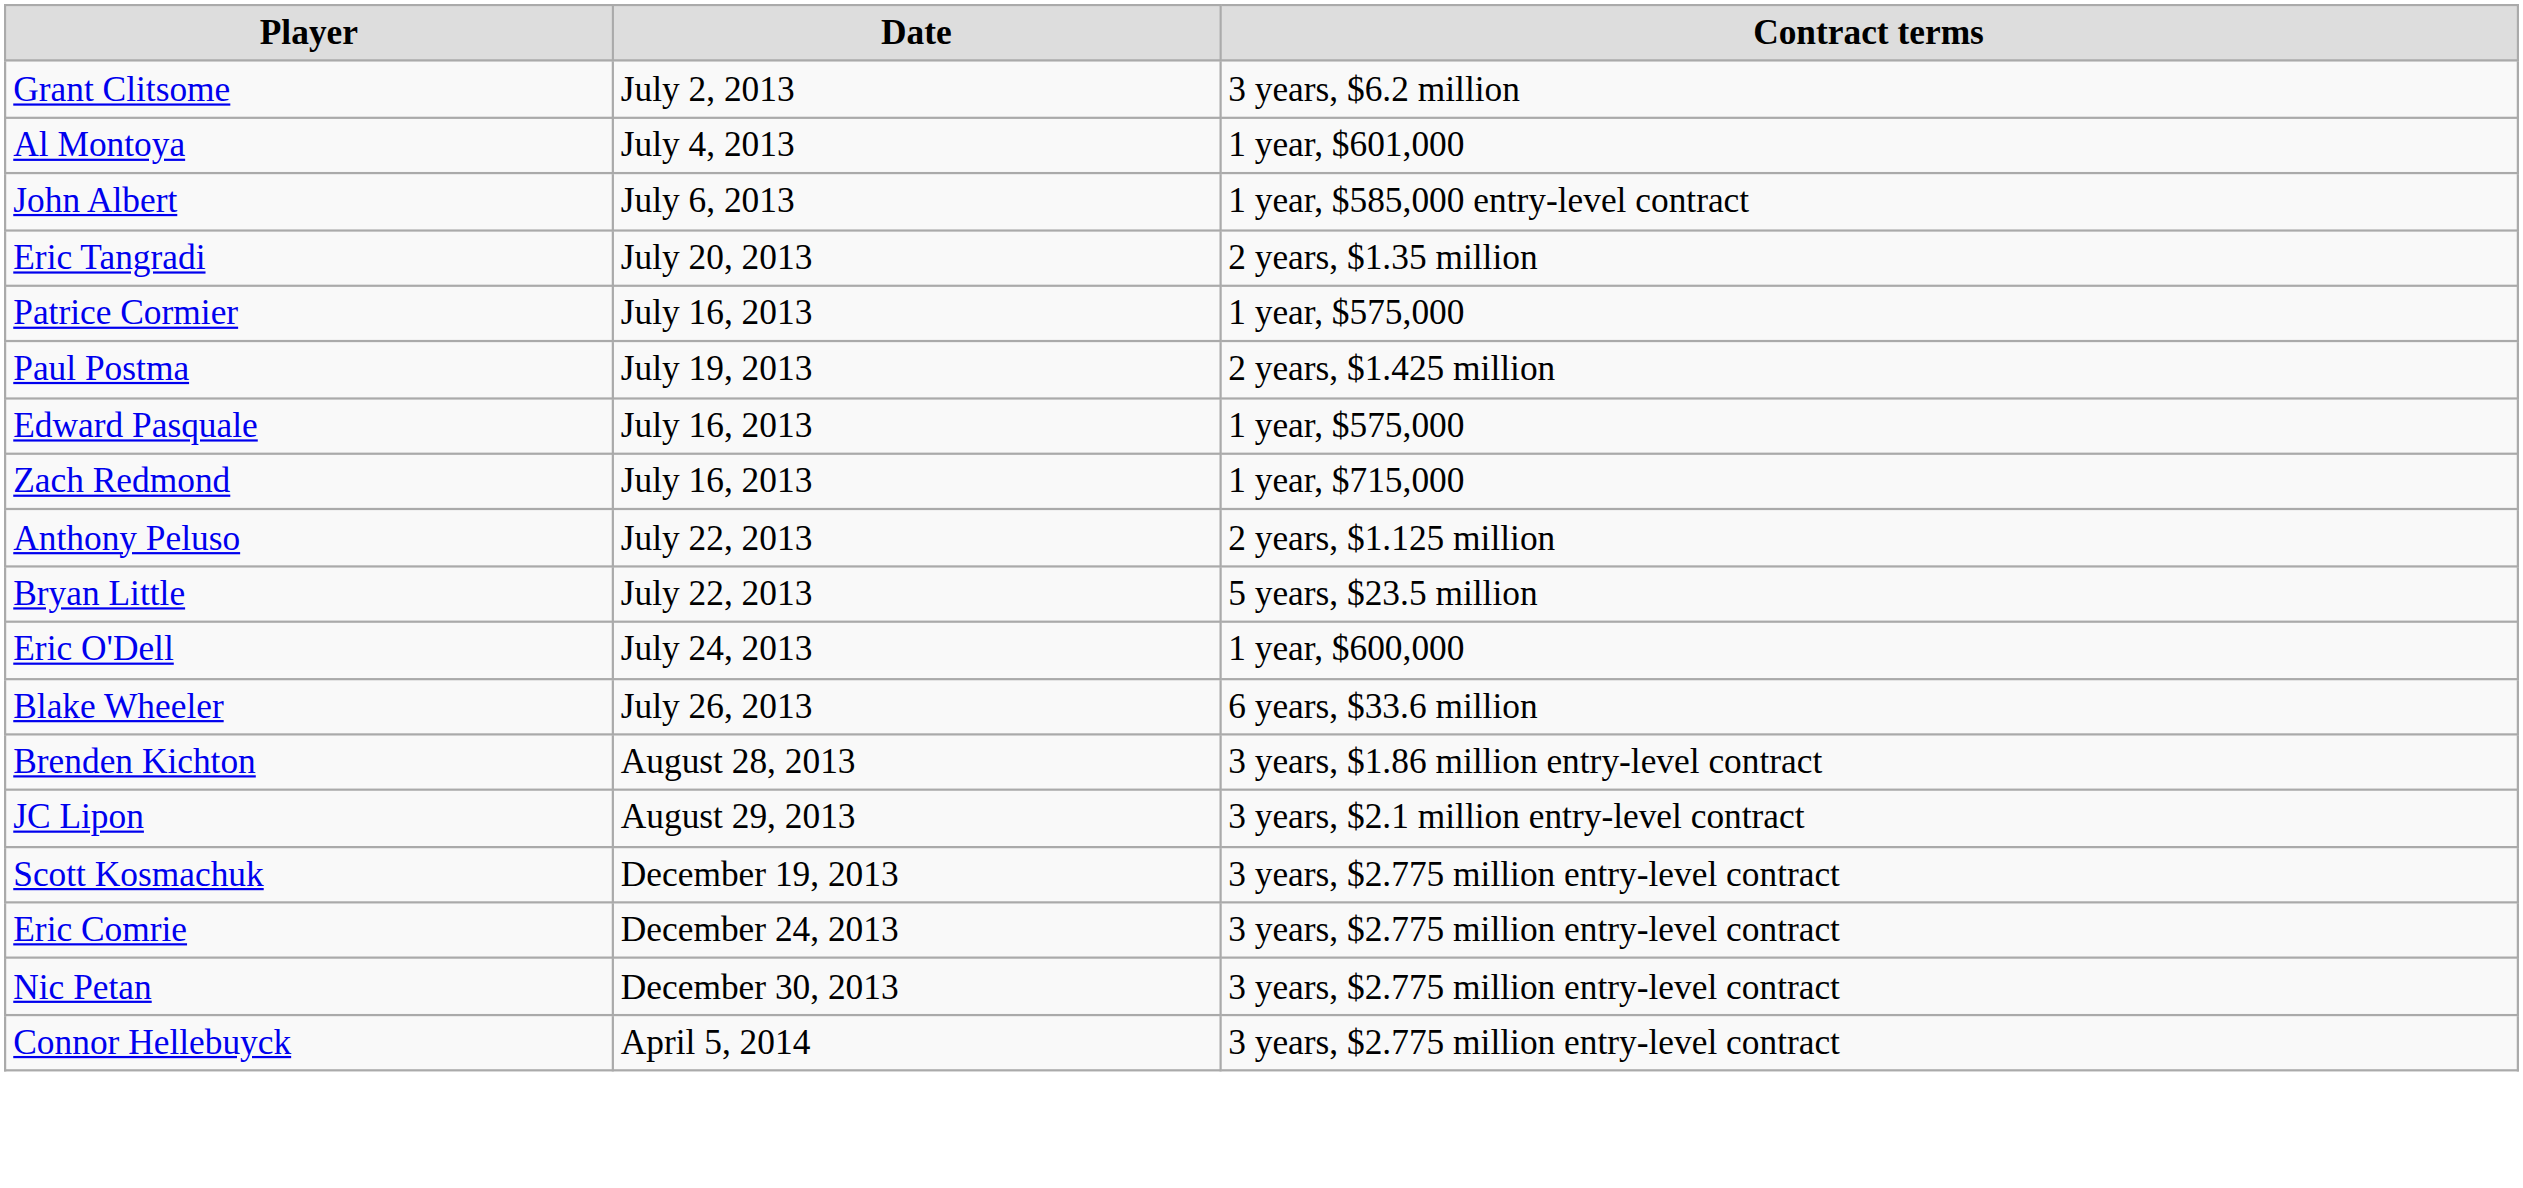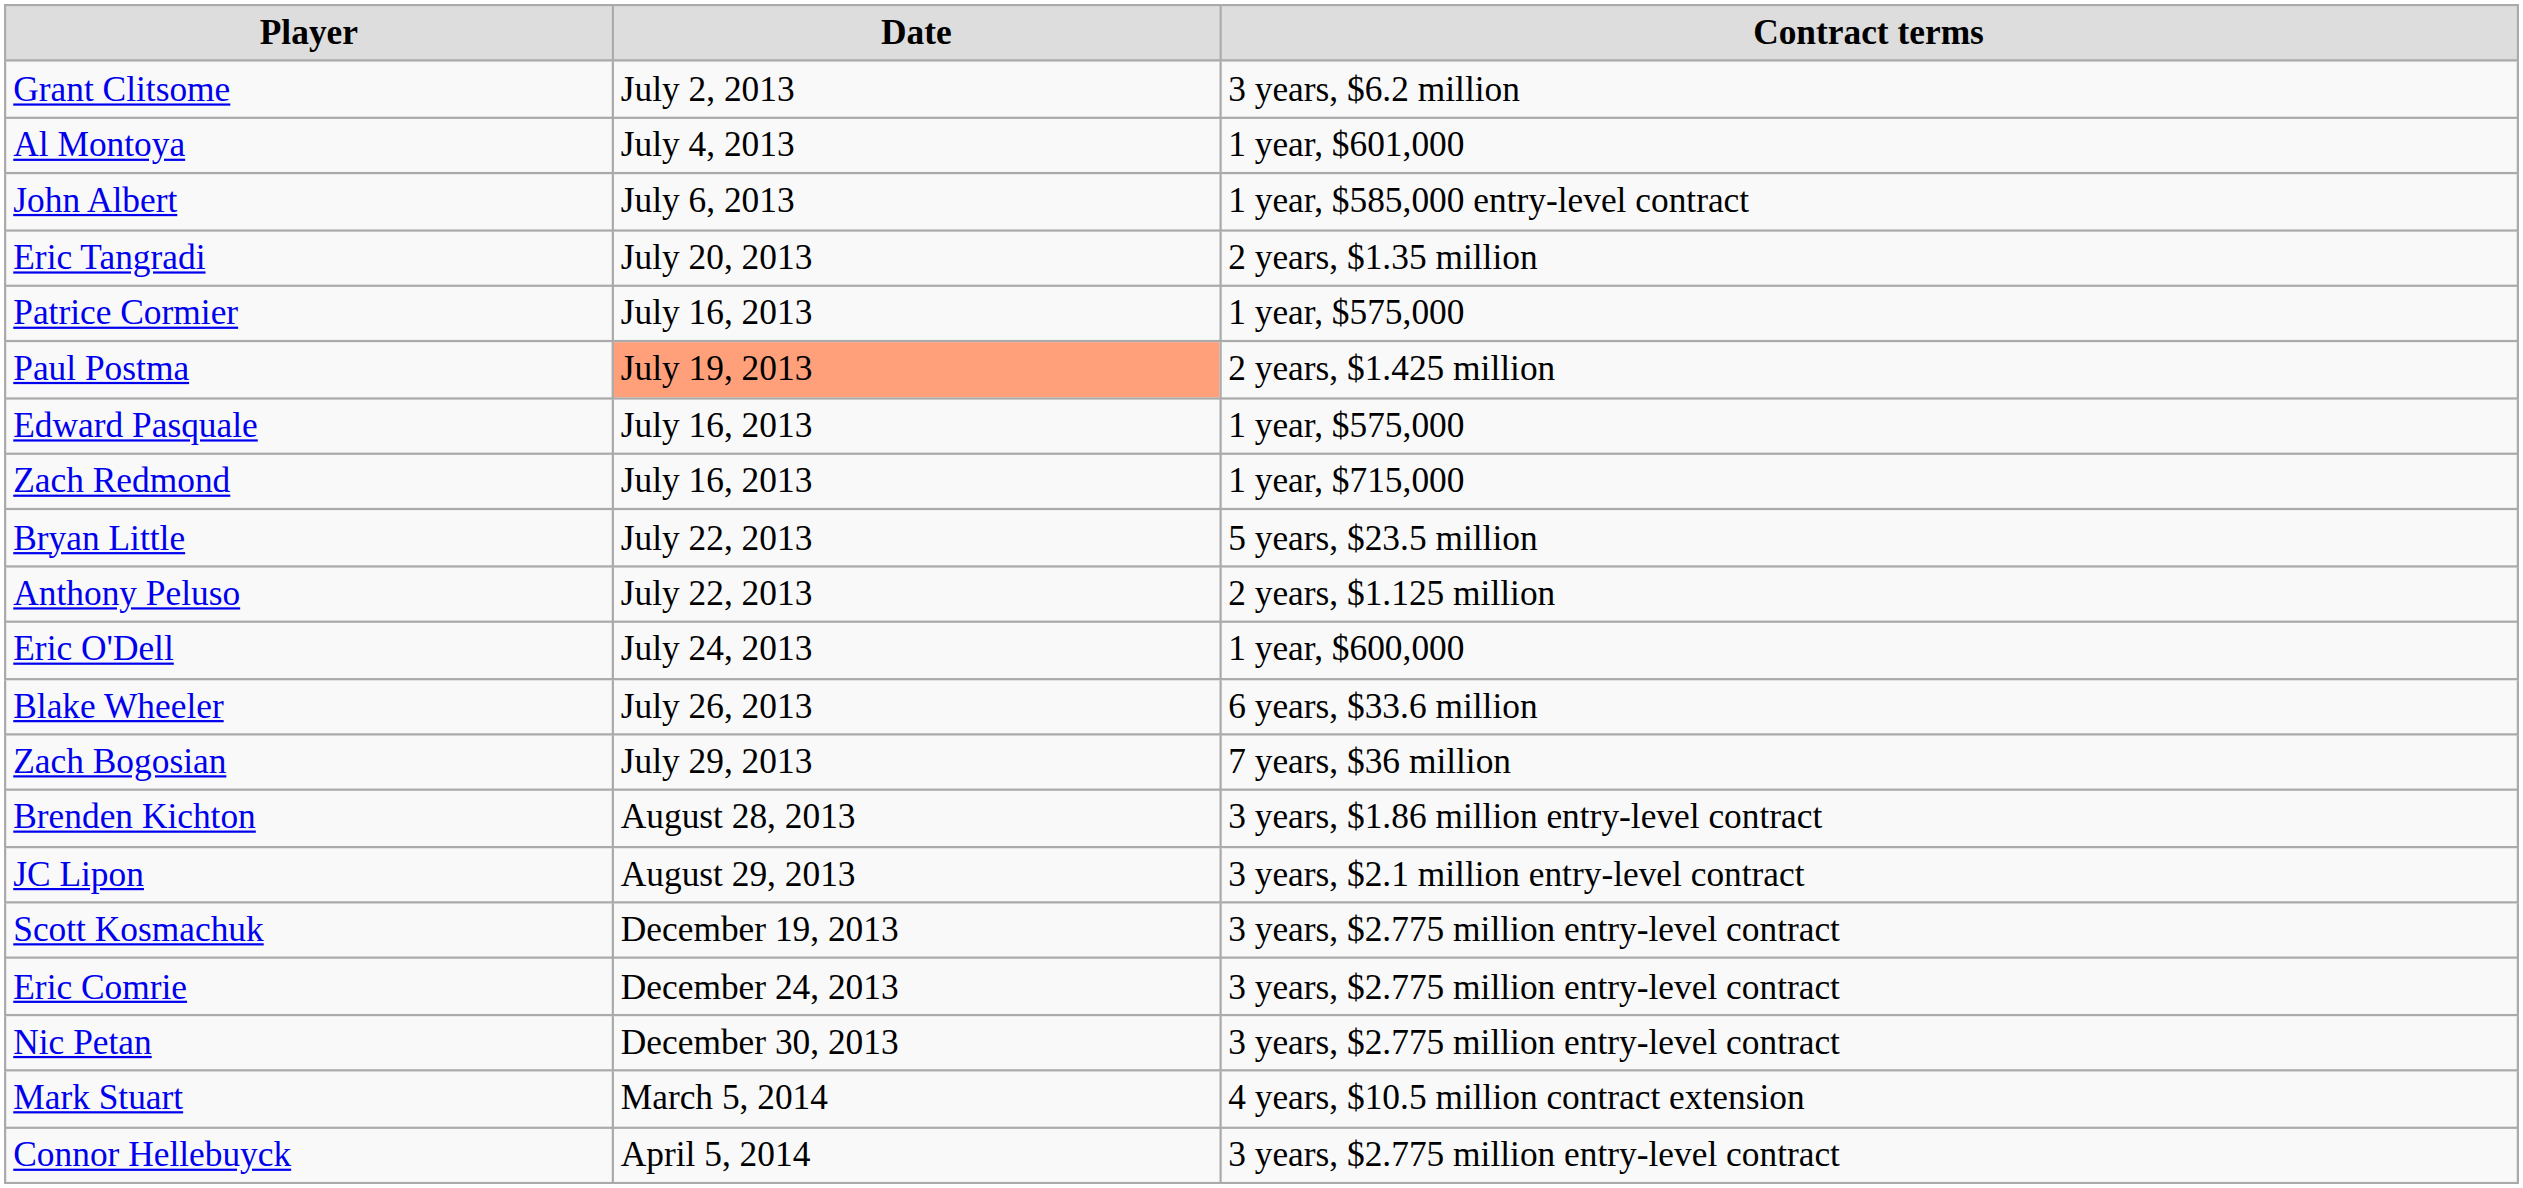 <table class="wikitable" style="width:90%;">
 <tr style="text-align:center; background:#ddd;">
 <td><strong>Player</strong></td>
 <td><strong>Date</strong></td>
 <td><strong>Contract terms</strong></td>
 </tr>
 <tr>
 <td><a href='#'>Grant Clitsome</a></td>
 <td>July 2, 2013</td>
 <td>3 years, $6.2 million</td>
 </tr>
 <tr>
 <td><a href='#'>Al Montoya</a></td>
 <td>July 4, 2013</td>
 <td>1 year, $601,000</td>
 </tr>
 <tr>
 <td><a href='#'>John Albert</a></td>
 <td>July 6, 2013</td>
 <td>1 year, $585,000 entry-level contract</td>
 </tr>
 <tr>
 <td><a href='#'>Eric Tangradi</a></td>
 <td>July 20, 2013</td>
 <td>2 years, $1.35 million</td>
 </tr>
 <tr>
 <td><a href='#'>Patrice Cormier</a></td>
 <td>July 16, 2013</td>
 <td>1 year, $575,000</td>
 </tr>
 <tr>
 <td><a href='#'>Paul Postma</a></td>
-<td>July 19, 2013</td>
+<td style="background: lightsalmon;">July 19, 2013</td>
 <td>2 years, $1.425 million</td>
 </tr>
 <tr>
 <td><a href='#'>Edward Pasquale</a></td>
 <td>July 16, 2013</td>
 <td>1 year, $575,000</td>
 </tr>
 <tr>
 <td><a href='#'>Zach Redmond</a></td>
 <td>July 16, 2013</td>
 <td>1 year, $715,000</td>
 </tr>
 <tr>
+<td><a href='#'>Bryan Little</a></td>
+<td>July 22, 2013</td>
+<td>5 years, $23.5 million</td>
+</tr>
+<tr>
 <td><a href='#'>Anthony Peluso</a></td>
 <td>July 22, 2013</td>
 <td>2 years, $1.125 million</td>
-</tr>
-<tr>
-<td><a href='#'>Bryan Little</a></td>
-<td>July 22, 2013</td>
-<td>5 years, $23.5 million</td>
 </tr>
 <tr>
 <td><a href='#'>Eric O'Dell</a></td>
 <td>July 24, 2013</td>
 <td>1 year, $600,000</td>
 </tr>
 <tr>
 <td><a href='#'>Blake Wheeler</a></td>
 <td>July 26, 2013</td>
 <td>6 years, $33.6 million</td>
+</tr>
+<tr>
+<td><a href='#'>Zach Bogosian</a></td>
+<td>July 29, 2013</td>
+<td>7 years, $36 million</td>
 </tr>
 <tr>
 <td><a href='#'>Brenden Kichton</a></td>
 <td>August 28, 2013</td>
 <td>3 years, $1.86 million entry-level contract</td>
 </tr>
 <tr>
 <td><a href='#'>JC Lipon</a></td>
 <td>August 29, 2013</td>
 <td>3 years, $2.1 million entry-level contract</td>
 </tr>
 <tr>
 <td><a href='#'>Scott Kosmachuk</a></td>
 <td>December 19, 2013</td>
 <td>3 years, $2.775 million entry-level contract</td>
 </tr>
 <tr>
 <td><a href='#'>Eric Comrie</a></td>
 <td>December 24, 2013</td>
 <td>3 years, $2.775 million entry-level contract</td>
 </tr>
 <tr>
 <td><a href='#'>Nic Petan</a></td>
 <td>December 30, 2013</td>
 <td>3 years, $2.775 million entry-level contract</td>
 </tr>
 <tr>
+<td><a href='#'>Mark Stuart</a></td>
+<td>March 5, 2014</td>
+<td>4 years, $10.5 million contract extension</td>
+</tr>
+<tr>
 <td><a href='#'>Connor Hellebuyck</a></td>
 <td>April 5, 2014</td>
 <td>3 years, $2.775 million entry-level contract</td>
 </tr>
 </table>
